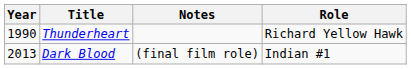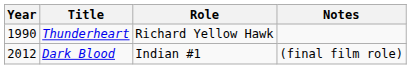 <table class="wikitable">
 <tr>
 <th>Year</th>
 <th>Title</th>
+<th>Role</th>
 <th>Notes</th>
-<th>Role</th>
 </tr>
 <tr>
 <td>1990</td>
 <td><em><a href='#'>Thunderheart</a></em></td>
+<td>Richard Yellow Hawk</td>
 <td></td>
-<td>Richard Yellow Hawk</td>
 </tr>
 <tr>
-<td>2013</td>
+<td>2012</td>
 <td><em><a href='#'>Dark Blood</a></em></td>
+<td>Indian #1</td>
 <td>(final film role)</td>
-<td>Indian #1</td>
 </tr>
 </table>
